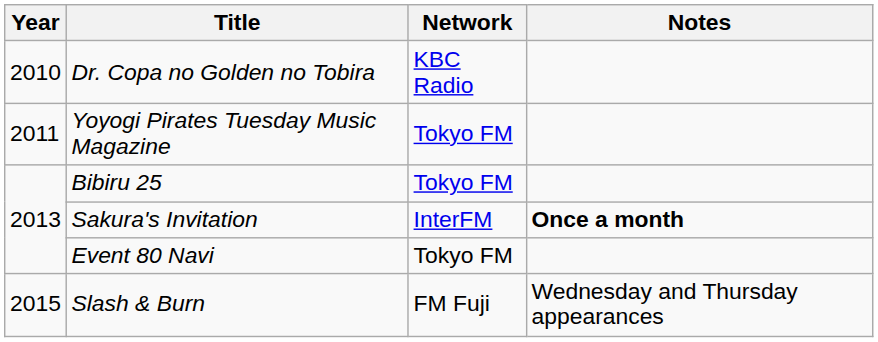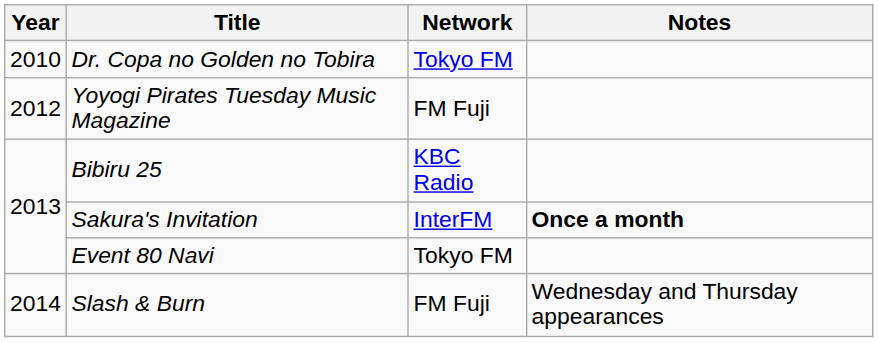 <table class="wikitable">
 <tr>
 <th>Year</th>
 <th>Title</th>
 <th>Network</th>
 <th>Notes</th>
 </tr>
 <tr>
 <td>2010</td>
 <td><em>Dr. Copa no Golden no Tobira</em></td>
-<td><a href='#'>KBC Radio</a></td>
+<td><a href='#'>Tokyo FM</a></td>
 <td></td>
 </tr>
 <tr>
-<td>2011</td>
+<td>2012</td>
 <td><em>Yoyogi Pirates Tuesday Music Magazine</em></td>
-<td><a href='#'>Tokyo FM</a></td>
+<td>FM Fuji</td>
 <td></td>
 </tr>
 <tr>
 <td rowspan="3">2013</td>
 <td><em>Bibiru 25</em></td>
-<td><a href='#'>Tokyo FM</a></td>
+<td><a href='#'>KBC Radio</a></td>
 <td></td>
 </tr>
 <tr>
 <td><em>Sakura's Invitation</em></td>
 <td><a href='#'>InterFM</a></td>
 <td><strong>Once a month</strong></td>
 </tr>
 <tr>
 <td><em>Event 80 Navi</em></td>
 <td>Tokyo FM</td>
 <td></td>
 </tr>
 <tr>
-<td>2015</td>
+<td>2014</td>
 <td><em>Slash & Burn</em></td>
 <td>FM Fuji</td>
 <td>Wednesday and Thursday appearances</td>
 </tr>
 </table>
